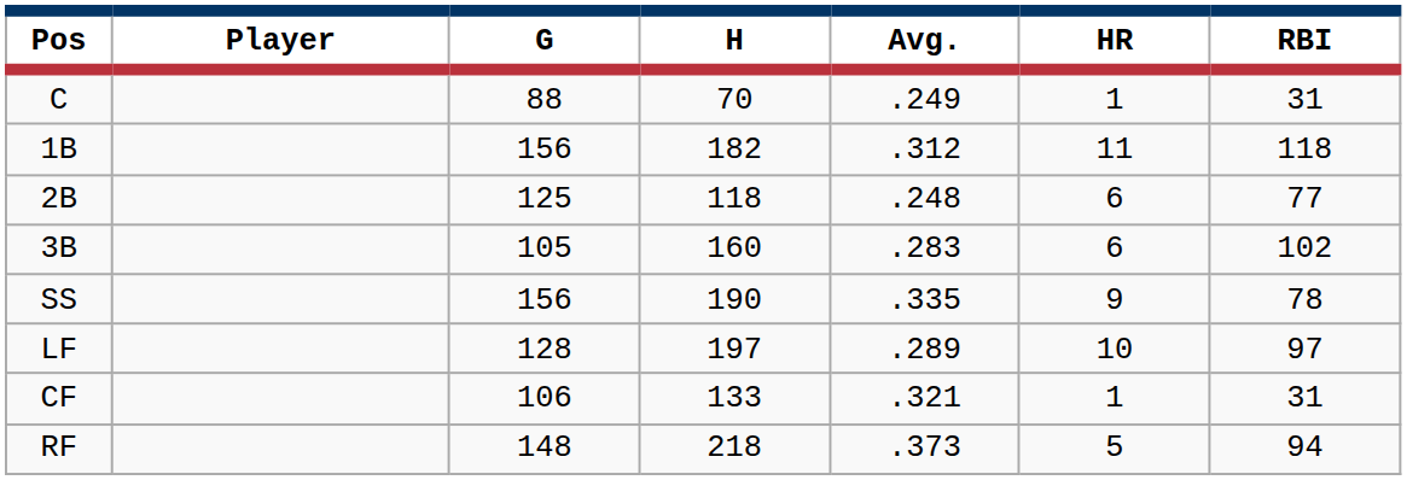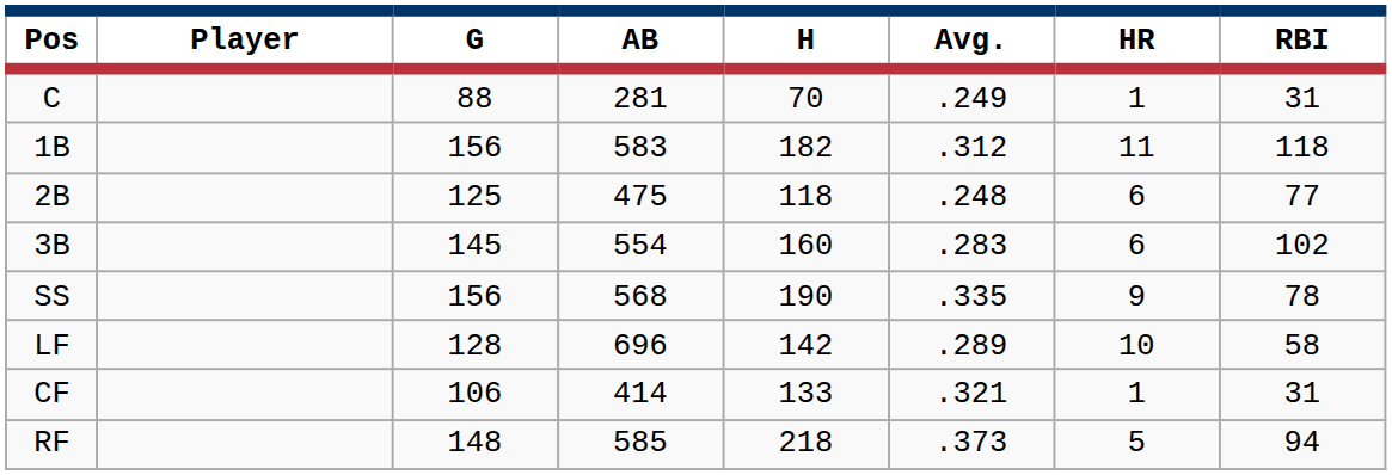 <table class="wikitable sortable">
 <tr>
 <th style="background:#FFFFFF; border-top:#023465 5px solid; border-bottom:#ba313c 5px solid;" width="5%">Pos</th>
 <th style="background:#FFFFFF; border-top:#023465 5px solid; border-bottom:#ba313c 5px solid;" width="16%">Player</th>
 <th style="background:#FFFFFF; border-top:#023465 5px solid; border-bottom:#ba313c 5px solid;" width="9%">G</th>
+<th style="background:#FFFFFF; border-top:#023465 5px solid; border-bottom:#ba313c 5px solid;" width="9%">AB</th>
 <th style="background:#FFFFFF; border-top:#023465 5px solid; border-bottom:#ba313c 5px solid;" width="9%">H</th>
 <th style="background:#FFFFFF; border-top:#023465 5px solid; border-bottom:#ba313c 5px solid;" width="9%">Avg.</th>
 <th style="background:#FFFFFF; border-top:#023465 5px solid; border-bottom:#ba313c 5px solid;" width="9%">HR</th>
 <th style="background:#FFFFFF; border-top:#023465 5px solid; border-bottom:#ba313c 5px solid;" width="9%">RBI</th>
 </tr>
 <tr align="center">
 <td>C</td>
 <td></td>
 <td>88</td>
+<td>281</td>
 <td>70</td>
 <td>.249</td>
 <td>1</td>
 <td>31</td>
 </tr>
 <tr align="center">
 <td>1B</td>
 <td></td>
 <td>156</td>
+<td>583</td>
 <td>182</td>
 <td>.312</td>
 <td>11</td>
 <td>118</td>
 </tr>
 <tr align="center">
 <td>2B</td>
 <td></td>
 <td>125</td>
+<td>475</td>
 <td>118</td>
 <td>.248</td>
 <td>6</td>
 <td>77</td>
 </tr>
 <tr align="center">
 <td>3B</td>
 <td></td>
-<td>105</td>
+<td>145</td>
+<td>554</td>
 <td>160</td>
 <td>.283</td>
 <td>6</td>
 <td>102</td>
 </tr>
 <tr align="center">
 <td>SS</td>
 <td></td>
 <td>156</td>
+<td>568</td>
 <td>190</td>
 <td>.335</td>
 <td>9</td>
 <td>78</td>
 </tr>
 <tr align="center">
 <td>LF</td>
 <td></td>
 <td>128</td>
-<td>197</td>
+<td>696</td>
+<td>142</td>
 <td>.289</td>
 <td>10</td>
-<td>97</td>
+<td>58</td>
 </tr>
 <tr align="center">
 <td>CF</td>
 <td></td>
 <td>106</td>
+<td>414</td>
 <td>133</td>
 <td>.321</td>
 <td>1</td>
 <td>31</td>
 </tr>
 <tr align="center">
 <td>RF</td>
 <td></td>
 <td>148</td>
+<td>585</td>
 <td>218</td>
 <td>.373</td>
 <td>5</td>
 <td>94</td>
 </tr>
 </table>
